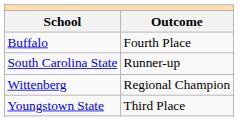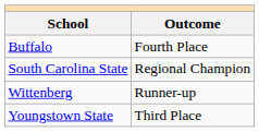 <table class="wikitable" style="float:left; margin-right:1em;">
 <tr>
 <th colspan="3" style="background:#ffdead;"></th>
 </tr>
 <tr>
 <th>School</th>
 <th>Outcome</th>
 </tr>
 <tr>
 <td><a href='#'>Buffalo</a></td>
 <td>Fourth Place</td>
 </tr>
 <tr>
 <td><a href='#'>South Carolina State</a></td>
-<td>Runner-up</td>
+<td>Regional Champion</td>
 </tr>
 <tr>
 <td><a href='#'>Wittenberg</a></td>
-<td>Regional Champion</td>
+<td>Runner-up</td>
 </tr>
 <tr>
 <td><a href='#'>Youngstown State</a></td>
 <td>Third Place</td>
 </tr>
 </table>
